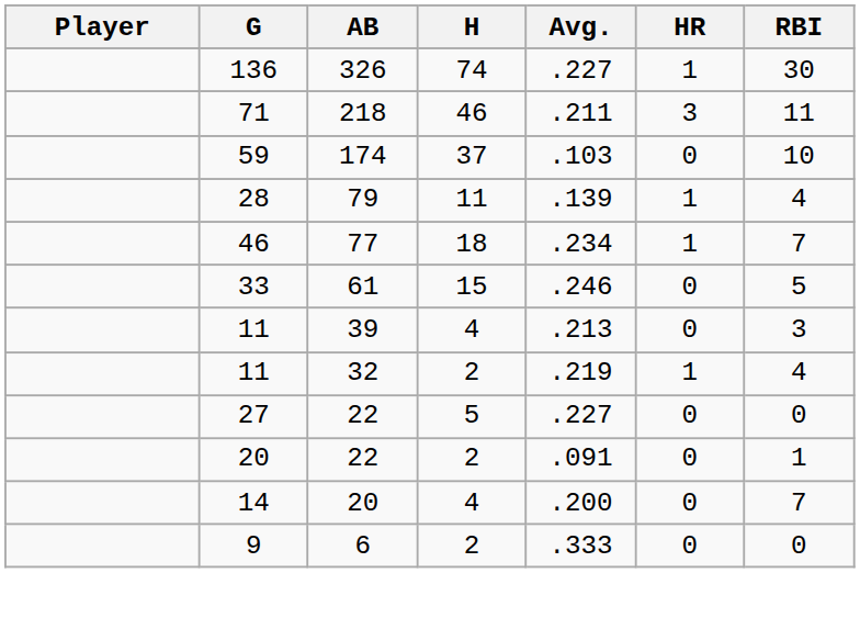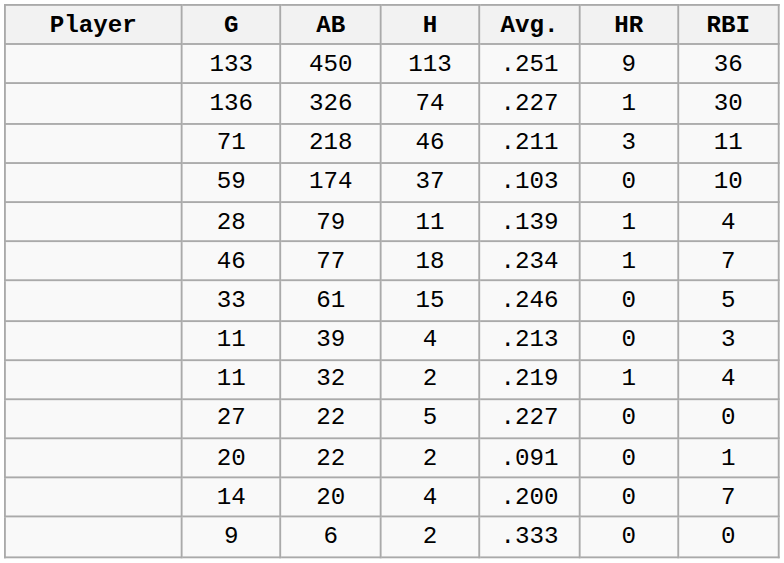 <table class="wikitable sortable">
 <tr>
 <th bgcolor="#DDDDFF" width="16%">Player</th>
 <th bgcolor="#DDDDFF" width="9%">G</th>
 <th bgcolor="#DDDDFF" width="9%">AB</th>
 <th bgcolor="#DDDDFF" width="9%">H</th>
 <th bgcolor="#DDDDFF" width="9%">Avg.</th>
 <th bgcolor="#DDDDFF" width="9%">HR</th>
 <th bgcolor="#DDDDFF" width="9%">RBI</th>
+</tr>
+<tr align="center">
+<td></td>
+<td>133</td>
+<td>450</td>
+<td>113</td>
+<td>.251</td>
+<td>9</td>
+<td>36</td>
 </tr>
 <tr align="center">
 <td></td>
 <td>136</td>
 <td>326</td>
 <td>74</td>
 <td>.227</td>
 <td>1</td>
 <td>30</td>
 </tr>
 <tr align="center">
 <td></td>
 <td>71</td>
 <td>218</td>
 <td>46</td>
 <td>.211</td>
 <td>3</td>
 <td>11</td>
 </tr>
 <tr align="center">
 <td></td>
 <td>59</td>
 <td>174</td>
 <td>37</td>
 <td>.103</td>
 <td>0</td>
 <td>10</td>
 </tr>
 <tr align="center">
 <td></td>
 <td>28</td>
 <td>79</td>
 <td>11</td>
 <td>.139</td>
 <td>1</td>
 <td>4</td>
 </tr>
 <tr align="center">
 <td></td>
 <td>46</td>
 <td>77</td>
 <td>18</td>
 <td>.234</td>
 <td>1</td>
 <td>7</td>
 </tr>
 <tr align="center">
 <td></td>
 <td>33</td>
 <td>61</td>
 <td>15</td>
 <td>.246</td>
 <td>0</td>
 <td>5</td>
 </tr>
 <tr align="center">
 <td></td>
 <td>11</td>
 <td>39</td>
 <td>4</td>
 <td>.213</td>
 <td>0</td>
 <td>3</td>
 </tr>
 <tr align="center">
 <td></td>
 <td>11</td>
 <td>32</td>
 <td>2</td>
 <td>.219</td>
 <td>1</td>
 <td>4</td>
 </tr>
 <tr align="center">
 <td></td>
 <td>27</td>
 <td>22</td>
 <td>5</td>
 <td>.227</td>
 <td>0</td>
 <td>0</td>
 </tr>
 <tr align="center">
 <td></td>
 <td>20</td>
 <td>22</td>
 <td>2</td>
 <td>.091</td>
 <td>0</td>
 <td>1</td>
 </tr>
 <tr align="center">
 <td></td>
 <td>14</td>
 <td>20</td>
 <td>4</td>
 <td>.200</td>
 <td>0</td>
 <td>7</td>
 </tr>
 <tr align="center">
 <td></td>
 <td>9</td>
 <td>6</td>
 <td>2</td>
 <td>.333</td>
 <td>0</td>
 <td>0</td>
 </tr>
 </table>
